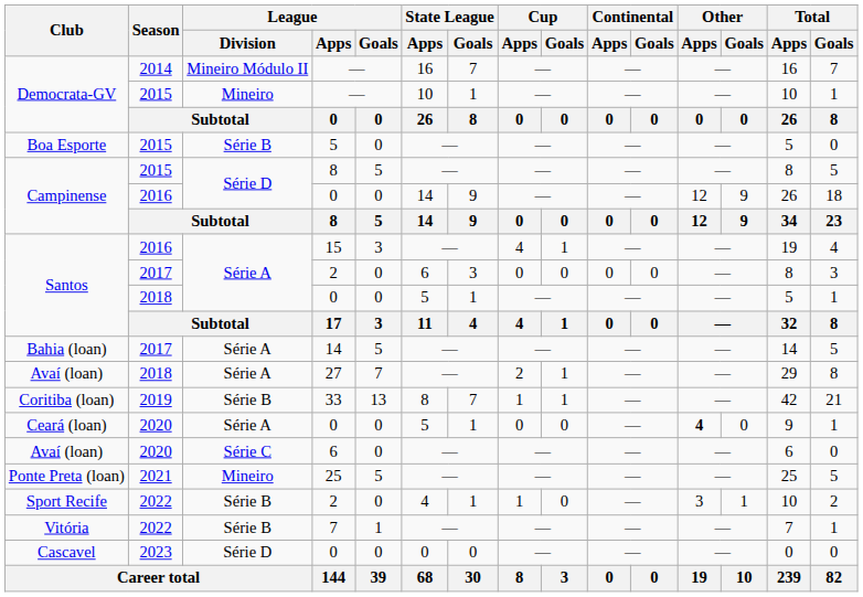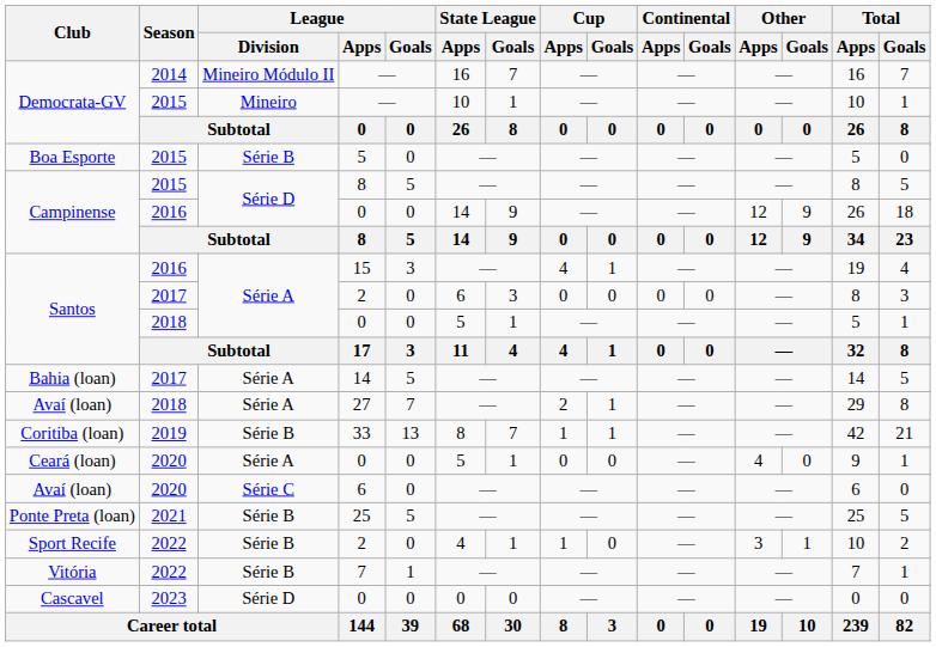 <table class="wikitable" style="text-align: center;">
 <tr>
 <th rowspan="2">Club</th>
 <th rowspan="2">Season</th>
 <th colspan="3">League</th>
 <th colspan="2">State League</th>
 <th colspan="2">Cup</th>
 <th colspan="2">Continental</th>
 <th colspan="2">Other</th>
 <th colspan="2">Total</th>
 </tr>
 <tr>
 <th>Division</th>
 <th>Apps</th>
 <th>Goals</th>
 <th>Apps</th>
 <th>Goals</th>
 <th>Apps</th>
 <th>Goals</th>
 <th>Apps</th>
 <th>Goals</th>
 <th>Apps</th>
 <th>Goals</th>
 <th>Apps</th>
 <th>Goals</th>
 </tr>
 <tr>
 <td rowspan="3" valign="center"><a href='#'>Democrata-GV</a></td>
 <td><a href='#'>2014</a></td>
 <td><a href='#'>Mineiro Módulo II</a></td>
 <td colspan="2">—</td>
 <td>16</td>
 <td>7</td>
 <td colspan="2">—</td>
 <td colspan="2">—</td>
 <td colspan="2">—</td>
 <td>16</td>
 <td>7</td>
 </tr>
 <tr>
 <td><a href='#'>2015</a></td>
 <td><a href='#'>Mineiro</a></td>
 <td colspan="2">—</td>
 <td>10</td>
 <td>1</td>
 <td colspan="2">—</td>
 <td colspan="2">—</td>
 <td colspan="2">—</td>
 <td>10</td>
 <td>1</td>
 </tr>
 <tr>
 <th colspan="2">Subtotal</th>
 <th>0</th>
 <th>0</th>
 <th>26</th>
 <th>8</th>
 <th>0</th>
 <th>0</th>
 <th>0</th>
 <th>0</th>
 <th>0</th>
 <th>0</th>
 <th>26</th>
 <th>8</th>
 </tr>
 <tr>
 <td valign="center"><a href='#'>Boa Esporte</a></td>
 <td><a href='#'>2015</a></td>
 <td><a href='#'>Série B</a></td>
 <td>5</td>
 <td>0</td>
 <td colspan="2">—</td>
 <td colspan="2">—</td>
 <td colspan="2">—</td>
 <td colspan="2">—</td>
 <td>5</td>
 <td>0</td>
 </tr>
 <tr>
 <td rowspan="3" valign="center"><a href='#'>Campinense</a></td>
 <td><a href='#'>2015</a></td>
 <td rowspan="2"><a href='#'>Série D</a></td>
 <td>8</td>
 <td>5</td>
 <td colspan="2">—</td>
 <td colspan="2">—</td>
 <td colspan="2">—</td>
 <td colspan="2">—</td>
 <td>8</td>
 <td>5</td>
 </tr>
 <tr>
 <td><a href='#'>2016</a></td>
 <td>0</td>
 <td>0</td>
 <td>14</td>
 <td>9</td>
 <td colspan="2">—</td>
 <td colspan="2">—</td>
 <td>12</td>
 <td>9</td>
 <td>26</td>
 <td>18</td>
 </tr>
 <tr>
 <th colspan="2">Subtotal</th>
 <th>8</th>
 <th>5</th>
 <th>14</th>
 <th>9</th>
 <th>0</th>
 <th>0</th>
 <th>0</th>
 <th>0</th>
 <th>12</th>
 <th>9</th>
 <th>34</th>
 <th>23</th>
 </tr>
 <tr>
 <td rowspan="4" valign="center"><a href='#'>Santos</a></td>
 <td><a href='#'>2016</a></td>
 <td rowspan="3"><a href='#'>Série A</a></td>
 <td>15</td>
 <td>3</td>
 <td colspan="2">—</td>
 <td>4</td>
 <td>1</td>
 <td colspan="2">—</td>
 <td colspan="2">—</td>
 <td>19</td>
 <td>4</td>
 </tr>
 <tr>
 <td><a href='#'>2017</a></td>
 <td>2</td>
 <td>0</td>
 <td>6</td>
 <td>3</td>
 <td>0</td>
 <td>0</td>
 <td>0</td>
 <td>0</td>
 <td colspan="2">—</td>
 <td>8</td>
 <td>3</td>
 </tr>
 <tr>
 <td><a href='#'>2018</a></td>
 <td>0</td>
 <td>0</td>
 <td>5</td>
 <td>1</td>
 <td colspan="2">—</td>
 <td colspan="2">—</td>
 <td colspan="2">—</td>
 <td>5</td>
 <td>1</td>
 </tr>
 <tr>
 <th colspan="2">Subtotal</th>
 <th>17</th>
 <th>3</th>
 <th>11</th>
 <th>4</th>
 <th>4</th>
 <th>1</th>
 <th>0</th>
 <th>0</th>
 <th colspan="2">—</th>
 <th>32</th>
 <th>8</th>
 </tr>
 <tr>
 <td valign="center"><a href='#'>Bahia</a> (loan)</td>
 <td><a href='#'>2017</a></td>
 <td>Série A</td>
 <td>14</td>
 <td>5</td>
 <td colspan="2">—</td>
 <td colspan="2">—</td>
 <td colspan="2">—</td>
 <td colspan="2">—</td>
 <td>14</td>
 <td>5</td>
 </tr>
 <tr>
 <td valign="center"><a href='#'>Avaí</a> (loan)</td>
 <td><a href='#'>2018</a></td>
 <td>Série A</td>
 <td>27</td>
 <td>7</td>
 <td colspan="2">—</td>
 <td>2</td>
 <td>1</td>
 <td colspan="2">—</td>
 <td colspan="2">—</td>
 <td>29</td>
 <td>8</td>
 </tr>
 <tr>
 <td valign="center"><a href='#'>Coritiba</a> (loan)</td>
 <td><a href='#'>2019</a></td>
 <td>Série B</td>
 <td>33</td>
 <td>13</td>
 <td>8</td>
 <td>7</td>
 <td>1</td>
 <td>1</td>
 <td colspan="2">—</td>
 <td colspan="2">—</td>
 <td>42</td>
 <td>21</td>
 </tr>
 <tr>
 <td valign="center"><a href='#'>Ceará</a> (loan)</td>
 <td><a href='#'>2020</a></td>
 <td>Série A</td>
 <td>0</td>
 <td>0</td>
 <td>5</td>
 <td>1</td>
 <td>0</td>
 <td>0</td>
 <td colspan="2">—</td>
-<td><strong>4</strong></td>
+<td>4</td>
 <td>0</td>
 <td>9</td>
 <td>1</td>
 </tr>
 <tr>
 <td valign="center"><a href='#'>Avaí</a> (loan)</td>
 <td><a href='#'>2020</a></td>
 <td><a href='#'>Série C</a></td>
 <td>6</td>
 <td>0</td>
 <td colspan="2">—</td>
 <td colspan="2">—</td>
 <td colspan="2">—</td>
 <td colspan="2">—</td>
 <td>6</td>
 <td>0</td>
 </tr>
 <tr>
 <td valign="center"><a href='#'>Ponte Preta</a> (loan)</td>
 <td><a href='#'>2021</a></td>
-<td><a href='#'>Mineiro</a></td>
+<td>Série B</td>
 <td>25</td>
 <td>5</td>
 <td colspan="2">—</td>
 <td colspan="2">—</td>
 <td colspan="2">—</td>
 <td colspan="2">—</td>
 <td>25</td>
 <td>5</td>
 </tr>
 <tr>
 <td valign="center"><a href='#'>Sport Recife</a></td>
 <td><a href='#'>2022</a></td>
 <td>Série B</td>
 <td>2</td>
 <td>0</td>
 <td>4</td>
 <td>1</td>
 <td>1</td>
 <td>0</td>
 <td colspan="2">—</td>
 <td>3</td>
 <td>1</td>
 <td>10</td>
 <td>2</td>
 </tr>
 <tr>
 <td valign="center"><a href='#'>Vitória</a></td>
 <td><a href='#'>2022</a></td>
 <td>Série B</td>
 <td>7</td>
 <td>1</td>
 <td colspan="2">—</td>
 <td colspan="2">—</td>
 <td colspan="2">—</td>
 <td colspan="2">—</td>
 <td>7</td>
 <td>1</td>
 </tr>
 <tr>
 <td valign="center"><a href='#'>Cascavel</a></td>
 <td><a href='#'>2023</a></td>
 <td>Série D</td>
 <td>0</td>
 <td>0</td>
 <td>0</td>
 <td>0</td>
 <td colspan="2">—</td>
 <td colspan="2">—</td>
 <td colspan="2">—</td>
 <td>0</td>
 <td>0</td>
 </tr>
 <tr>
 <th colspan="3"><strong>Career total</strong></th>
 <th>144</th>
 <th>39</th>
 <th>68</th>
 <th>30</th>
 <th>8</th>
 <th>3</th>
 <th>0</th>
 <th>0</th>
 <th>19</th>
 <th>10</th>
 <th>239</th>
 <th>82</th>
 </tr>
 </table>
